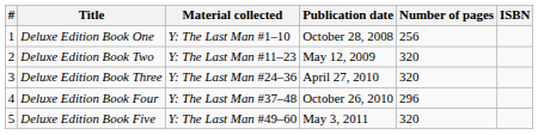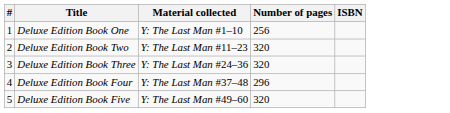 <table class="wikitable">
 <tr>
 <th>#</th>
 <th scope="col">Title</th>
 <th scope="col">Material collected</th>
-<th scope="col">Publication date</th>
 <th scope="col">Number of pages</th>
 <th scope="col">ISBN</th>
 </tr>
 <tr>
 <td>1</td>
 <td scope="row"><em>Deluxe Edition Book One</em></td>
 <td><em>Y: The Last Man</em> #1–10</td>
-<td>October 28, 2008</td>
 <td>256</td>
 <td></td>
 </tr>
 <tr>
 <td>2</td>
 <td scope="row"><em>Deluxe Edition Book Two</em></td>
 <td><em>Y: The Last Man</em> #11–23</td>
-<td>May 12, 2009</td>
 <td>320</td>
 <td></td>
 </tr>
 <tr>
 <td>3</td>
 <td scope="row"><em>Deluxe Edition Book Three</em></td>
 <td><em>Y: The Last Man</em> #24–36</td>
-<td>April 27, 2010</td>
 <td>320</td>
 <td></td>
 </tr>
 <tr>
 <td>4</td>
 <td scope="row"><em>Deluxe Edition Book Four</em></td>
 <td><em>Y: The Last Man</em> #37–48</td>
-<td>October 26, 2010</td>
 <td>296</td>
 <td></td>
 </tr>
 <tr>
 <td>5</td>
 <td scope="row"><em>Deluxe Edition Book Five</em></td>
 <td><em>Y: The Last Man</em> #49–60</td>
-<td>May 3, 2011</td>
 <td>320</td>
 <td></td>
 </tr>
 </table>
